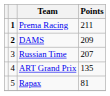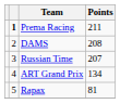 <table class="wikitable" style="font-size: 85%;">
 <tr>
 <th></th>
 <th></th>
 <th>Team</th>
 <th>Points</th>
 </tr>
 <tr>
 <td></td>
 <td align="center"><strong>1</strong></td>
 <td> <a href='#'>Prema Racing</a></td>
 <td>211</td>
 </tr>
 <tr>
 <td></td>
-<td align="center"><strong>2</strong></td>
+<td align="center">2</td>
 <td> <a href='#'>DAMS</a></td>
-<td>209</td>
+<td>208</td>
 </tr>
 <tr>
 <td></td>
 <td align="center">3</td>
 <td> <a href='#'>Russian Time</a></td>
 <td>207</td>
 </tr>
 <tr>
 <td></td>
 <td align="center">4</td>
 <td> <a href='#'>ART Grand Prix</a></td>
-<td>135</td>
+<td>134</td>
 </tr>
 <tr>
 <td></td>
 <td align="center">5</td>
 <td> <a href='#'>Rapax</a></td>
 <td>81</td>
 </tr>
 <tr>
 </tr>
 </table>
